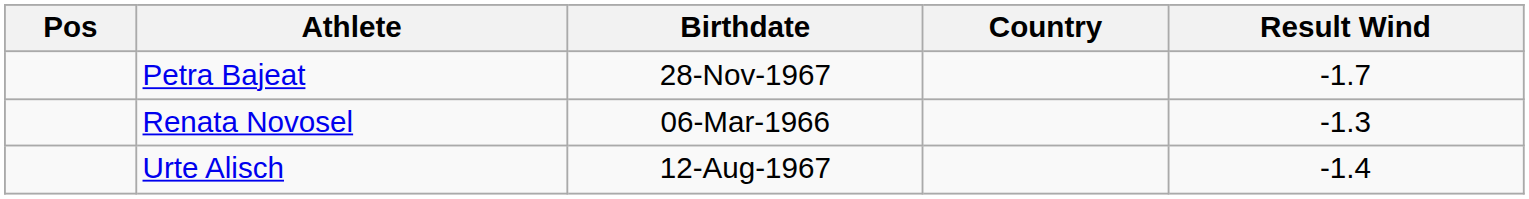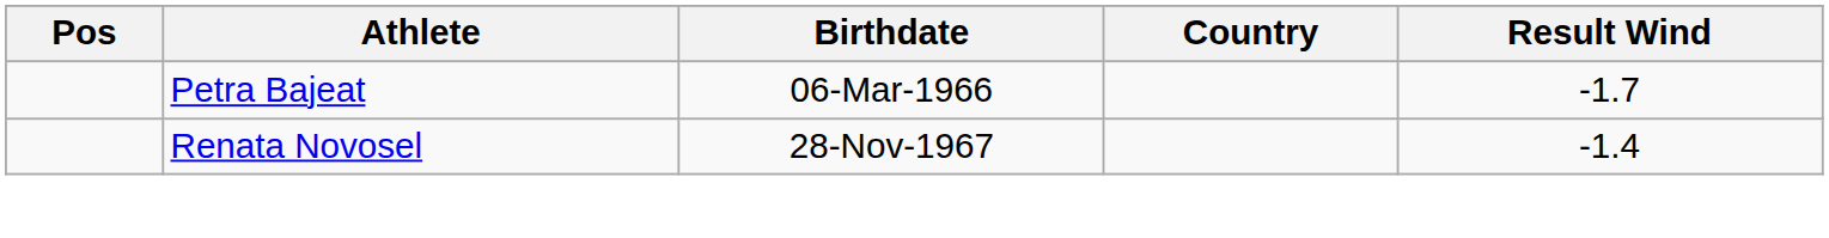 <table class="wikitable"  style="text-align:center; width:65%;">
 <tr>
 <th>Pos</th>
 <th>Athlete</th>
 <th>Birthdate</th>
 <th>Country</th>
 <th>Result Wind</th>
 </tr>
 <tr>
 <td align=center></td>
 <td align=left><a href='#'>Petra Bajeat</a></td>
-<td>28-Nov-1967</td>
+<td>06-Mar-1966</td>
 <td align=left></td>
 <td> -1.7</td>
 </tr>
 <tr>
 <td align=center></td>
 <td align=left><a href='#'>Renata Novosel</a></td>
-<td>06-Mar-1966</td>
-<td align=left></td>
-<td> -1.3</td>
-</tr>
-<tr>
-<td align=center></td>
-<td align=left><a href='#'>Urte Alisch</a></td>
-<td>12-Aug-1967</td>
+<td>28-Nov-1967</td>
 <td align=left></td>
 <td> -1.4</td>
 </tr>
 </table>
